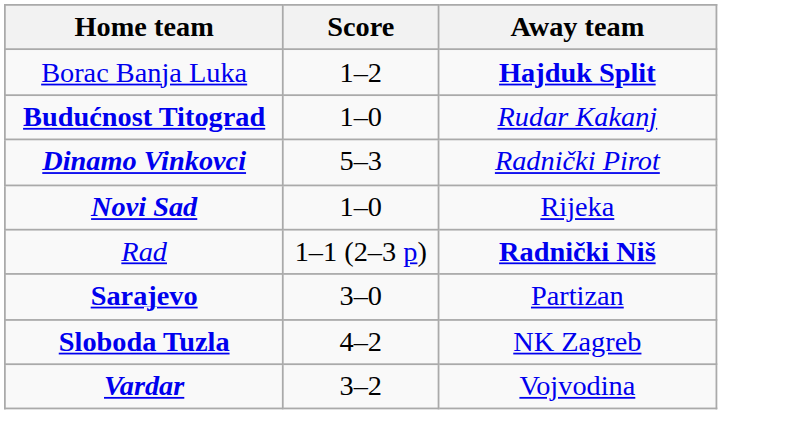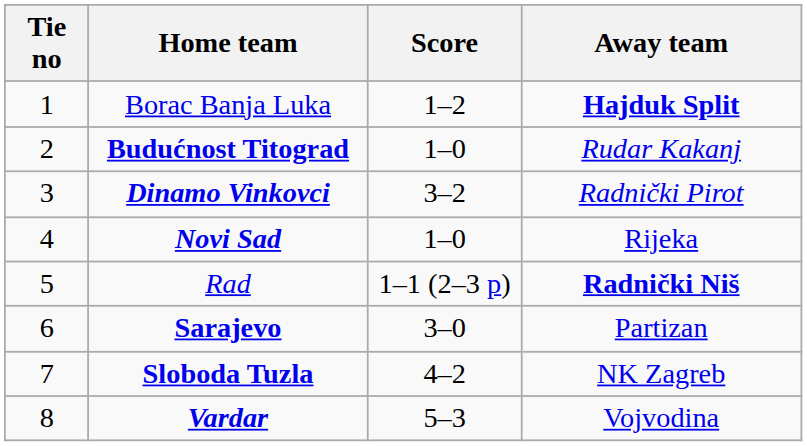 <table class="wikitable" style="text-align: center">
 <tr>
+<th width=40>Tie no</th>
 <th width=150>Home team</th>
 <th width=80>Score</th>
 <th width=150>Away team</th>
 </tr>
 <tr>
+<td>1</td>
 <td><a href='#'>Borac Banja Luka</a></td>
 <td>1–2</td>
 <td><strong><a href='#'>Hajduk Split</a></strong></td>
 </tr>
 <tr>
+<td>2</td>
 <td><strong><a href='#'>Budućnost Titograd</a></strong></td>
 <td>1–0</td>
 <td><em><a href='#'>Rudar Kakanj</a></em></td>
 </tr>
 <tr>
+<td>3</td>
 <td><strong><em><a href='#'>Dinamo Vinkovci</a></em></strong></td>
-<td>5–3</td>
+<td>3–2</td>
 <td><em><a href='#'>Radnički Pirot</a></em></td>
 </tr>
 <tr>
+<td>4</td>
 <td><strong><em><a href='#'>Novi Sad</a></em></strong></td>
 <td>1–0</td>
 <td><a href='#'>Rijeka</a></td>
 </tr>
 <tr>
+<td>5</td>
 <td><em><a href='#'>Rad</a></em></td>
 <td>1–1 (2–3 <a href='#'>p</a>)</td>
 <td><strong><a href='#'>Radnički Niš</a></strong></td>
 </tr>
 <tr>
+<td>6</td>
 <td><strong><a href='#'>Sarajevo</a></strong></td>
 <td>3–0</td>
 <td><a href='#'>Partizan</a></td>
 </tr>
 <tr>
+<td>7</td>
 <td><strong><a href='#'>Sloboda Tuzla</a></strong></td>
 <td>4–2</td>
 <td><a href='#'>NK Zagreb</a></td>
 </tr>
 <tr>
+<td>8</td>
 <td><strong><em><a href='#'>Vardar</a></em></strong></td>
-<td>3–2</td>
+<td>5–3</td>
 <td><a href='#'>Vojvodina</a></td>
 </tr>
 </table>
